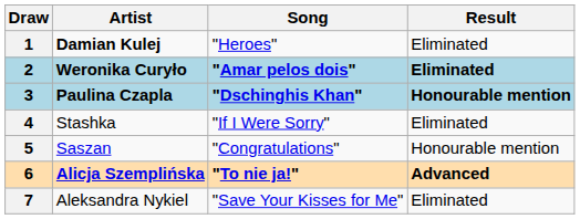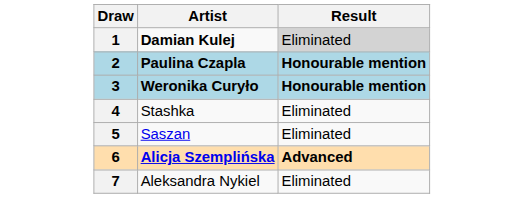 <table class="sortable wikitable plainrowheaders" style="margin: 1em auto 1em auto;">
 <tr>
 <th scope="col">Draw</th>
 <th scope="col">Artist</th>
-<th scope="col">Song </th>
 <th>Result</th>
 </tr>
 <tr>
 <th scope="row" style="text-align:center;">1</th>
 <td><strong>Damian Kulej</strong></td>
-<td>"<a href='#'>Heroes</a>" </td>
-<td>Eliminated</td>
+<td style="background: lightgrey;">Eliminated</td>
 </tr>
 <tr style="font-weight:bold; background:lightblue;">
 <th scope="row" style="text-align:center; font-weight:bold; background:lightblue;">2</th>
-<td><strong>Weronika Curyło</strong></td>
-<td><strong>"<a href='#'>Amar pelos dois</a>" </strong></td>
-<td>Eliminated</td>
+<td><strong>Paulina Czapla</strong></td>
+<td>Honourable mention</td>
 </tr>
 <tr style="font-weight:bold; background:lightblue;">
 <th style="text-align:center; font-weight:bold; background:lightblue;">3</th>
-<td><strong>Paulina Czapla</strong></td>
-<td><strong>"<a href='#'>Dschinghis Khan</a>" </strong></td>
+<td><strong>Weronika Curyło</strong></td>
 <td>Honourable mention</td>
 </tr>
 <tr>
 <th scope="row" style="text-align:center;">4</th>
 <td>Stashka</td>
-<td>"<a href='#'>If I Were Sorry</a>" </td>
 <td>Eliminated</td>
 </tr>
 <tr>
 <th scope="row" style="text-align:center;">5</th>
 <td><a href='#'>Saszan</a></td>
-<td>"<a href='#'>Congratulations</a>" </td>
-<td>Honourable mention</td>
+<td>Eliminated</td>
 </tr>
 <tr style="font-weight:bold; background:navajowhite;">
 <th scope="row" style="text-align:center; font-weight:bold; background:navajowhite;">6</th>
 <td><a href='#'>Alicja Szemplińska</a></td>
-<td>"<a href='#'>To nie ja!</a>" </td>
 <td>Advanced</td>
 </tr>
 <tr>
 <th scope="row" style="text-align:center;">7</th>
 <td>Aleksandra Nykiel</td>
-<td>"<a href='#'>Save Your Kisses for Me</a>" </td>
 <td>Eliminated</td>
 </tr>
 </table>
